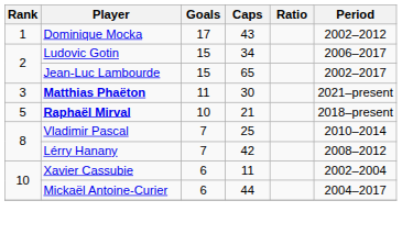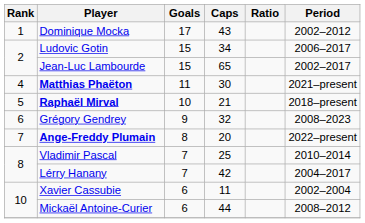 <table class="wikitable sortable" style="text-align:center;">
 <tr>
 <th width=30px>Rank</th>
 <th style="width:175px;">Player</th>
 <th width=50px>Goals</th>
 <th width=50px>Caps</th>
 <th width=50px>Ratio</th>
 <th style="width:100px;">Period</th>
 </tr>
 <tr>
 <td>1</td>
 <td style="text-align:left;"><a href='#'>Dominique Mocka</a></td>
 <td>17</td>
 <td>43</td>
 <td></td>
 <td>2002–2012</td>
 </tr>
 <tr>
 <td rowspan=2>2</td>
 <td style="text-align:left;"><a href='#'>Ludovic Gotin</a></td>
 <td>15</td>
 <td>34</td>
 <td></td>
 <td>2006–2017</td>
 </tr>
 <tr>
 <td style="text-align:left;"><a href='#'>Jean-Luc Lambourde</a></td>
 <td>15</td>
 <td>65</td>
 <td></td>
 <td>2002–2017</td>
 </tr>
 <tr>
-<td>3</td>
+<td>4</td>
 <td style="text-align:left;"><strong><a href='#'>Matthias Phaëton</a></strong></td>
 <td>11</td>
 <td>30</td>
 <td></td>
 <td>2021–present</td>
 </tr>
 <tr>
 <td>5</td>
 <td style="text-align:left;"><strong><a href='#'>Raphaël Mirval</a></strong></td>
 <td>10</td>
 <td>21</td>
 <td></td>
 <td>2018–present</td>
 </tr>
 <tr>
+<td>6</td>
+<td style="text-align:left;"><a href='#'>Grégory Gendrey</a></td>
+<td>9</td>
+<td>32</td>
+<td></td>
+<td>2008–2023</td>
+</tr>
+<tr>
+<td>7</td>
+<td style="text-align:left;"><strong><a href='#'>Ange-Freddy Plumain</a></strong></td>
+<td>8</td>
+<td>20</td>
+<td></td>
+<td>2022–present</td>
+</tr>
+<tr>
 <td rowspan=2>8</td>
 <td style="text-align:left;"><a href='#'>Vladimir Pascal</a></td>
 <td>7</td>
 <td>25</td>
 <td></td>
 <td>2010–2014</td>
 </tr>
 <tr>
 <td style="text-align:left;"><a href='#'>Lérry Hanany</a></td>
 <td>7</td>
 <td>42</td>
 <td></td>
-<td>2008–2012</td>
+<td>2004–2017</td>
 </tr>
 <tr>
 <td rowspan=2>10</td>
 <td style="text-align:left;"><a href='#'>Xavier Cassubie</a></td>
 <td>6</td>
 <td>11</td>
 <td></td>
 <td>2002–2004</td>
 </tr>
 <tr>
 <td style="text-align:left;"><a href='#'>Mickaël Antoine-Curier</a></td>
 <td>6</td>
 <td>44</td>
 <td></td>
-<td>2004–2017</td>
+<td>2008–2012</td>
 </tr>
 <tr>
 </tr>
 </table>
